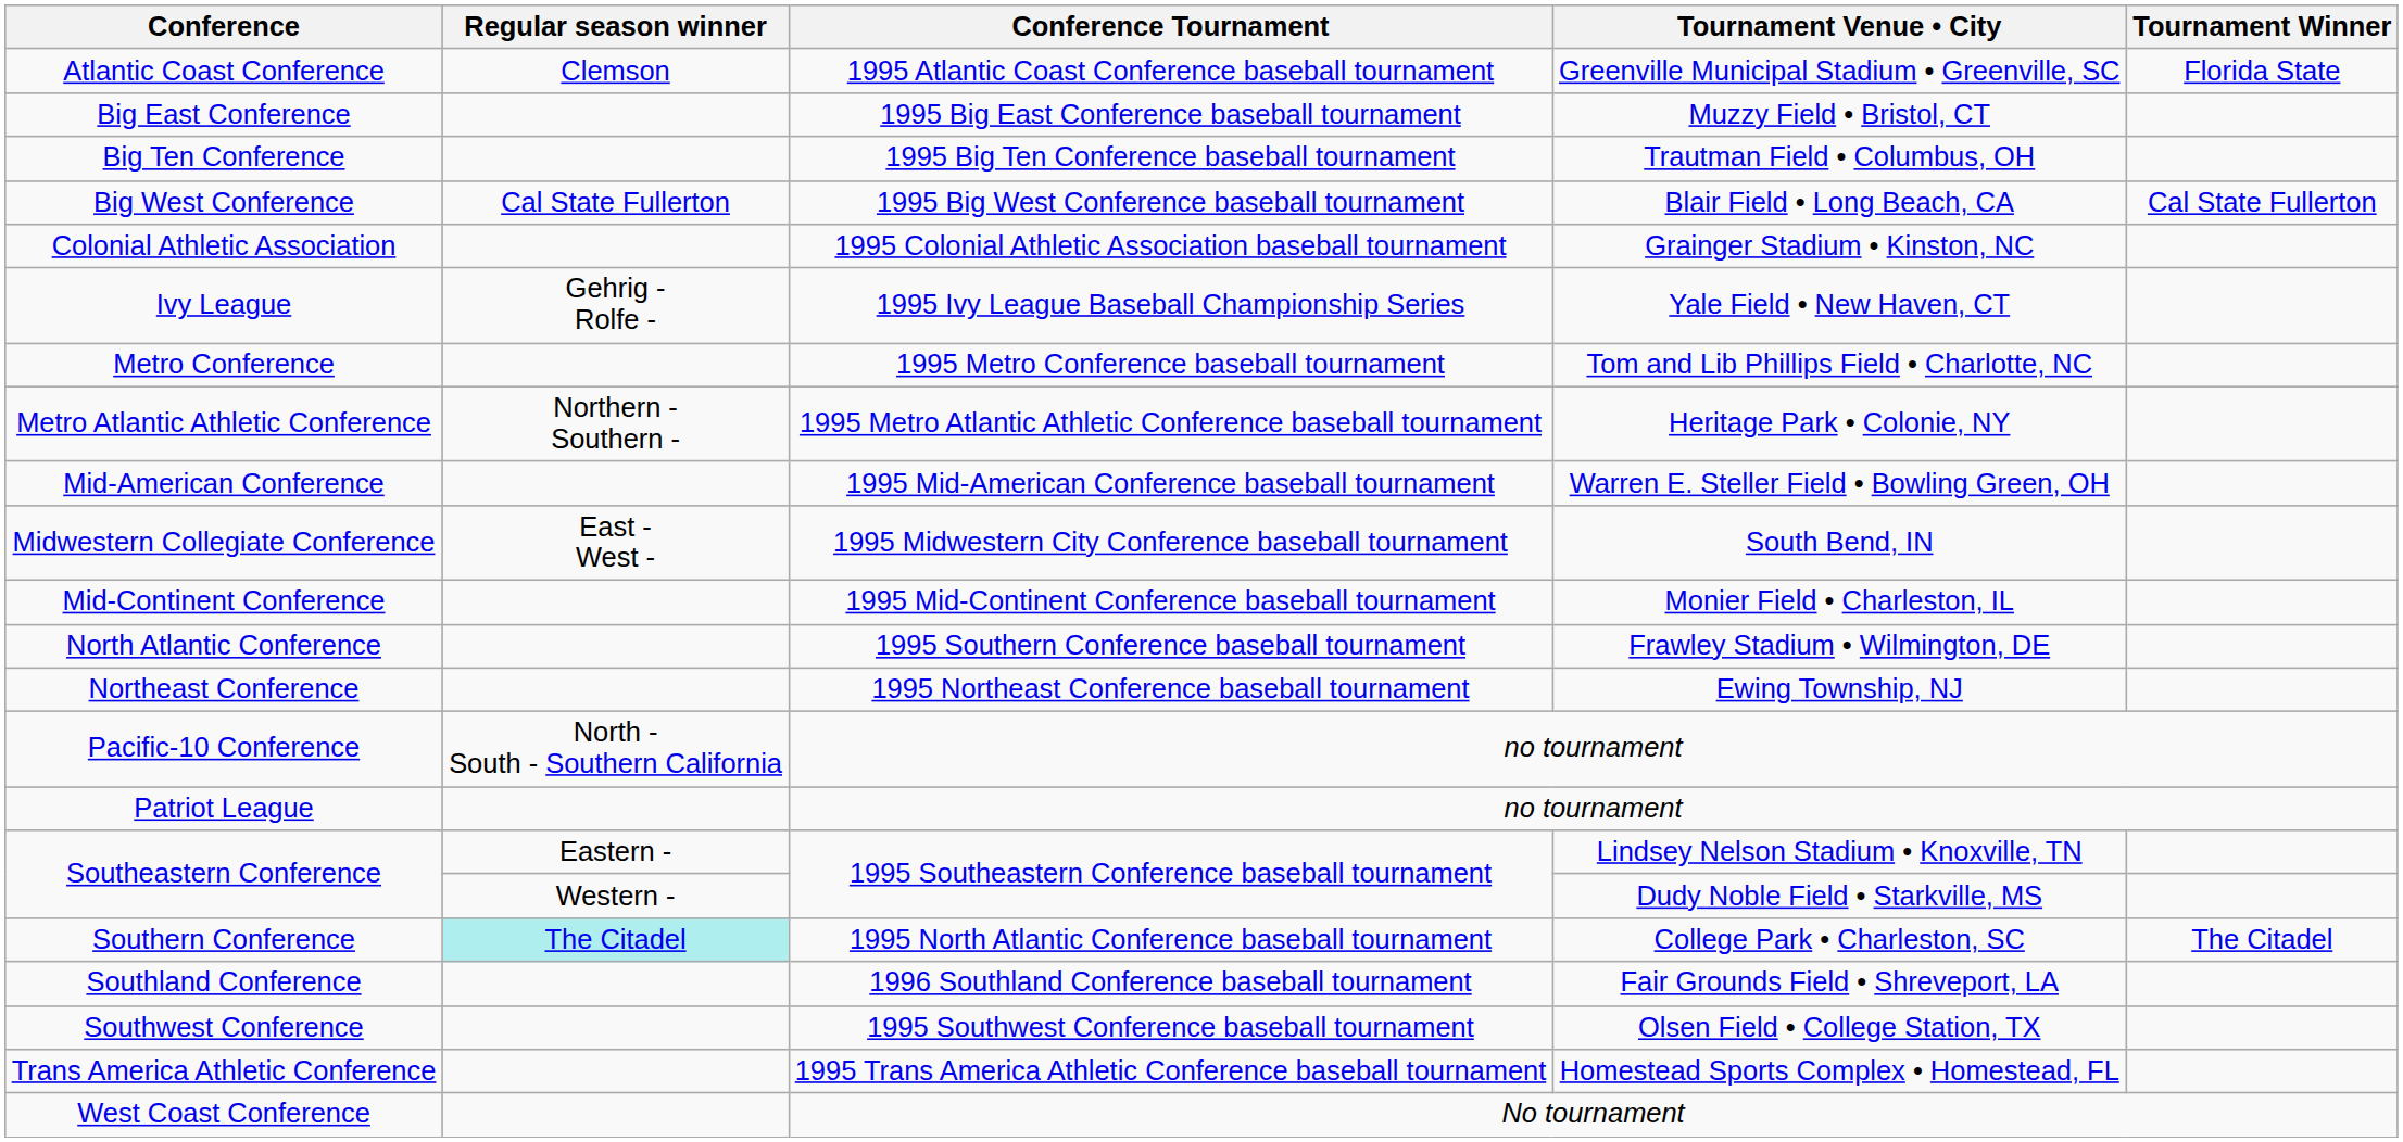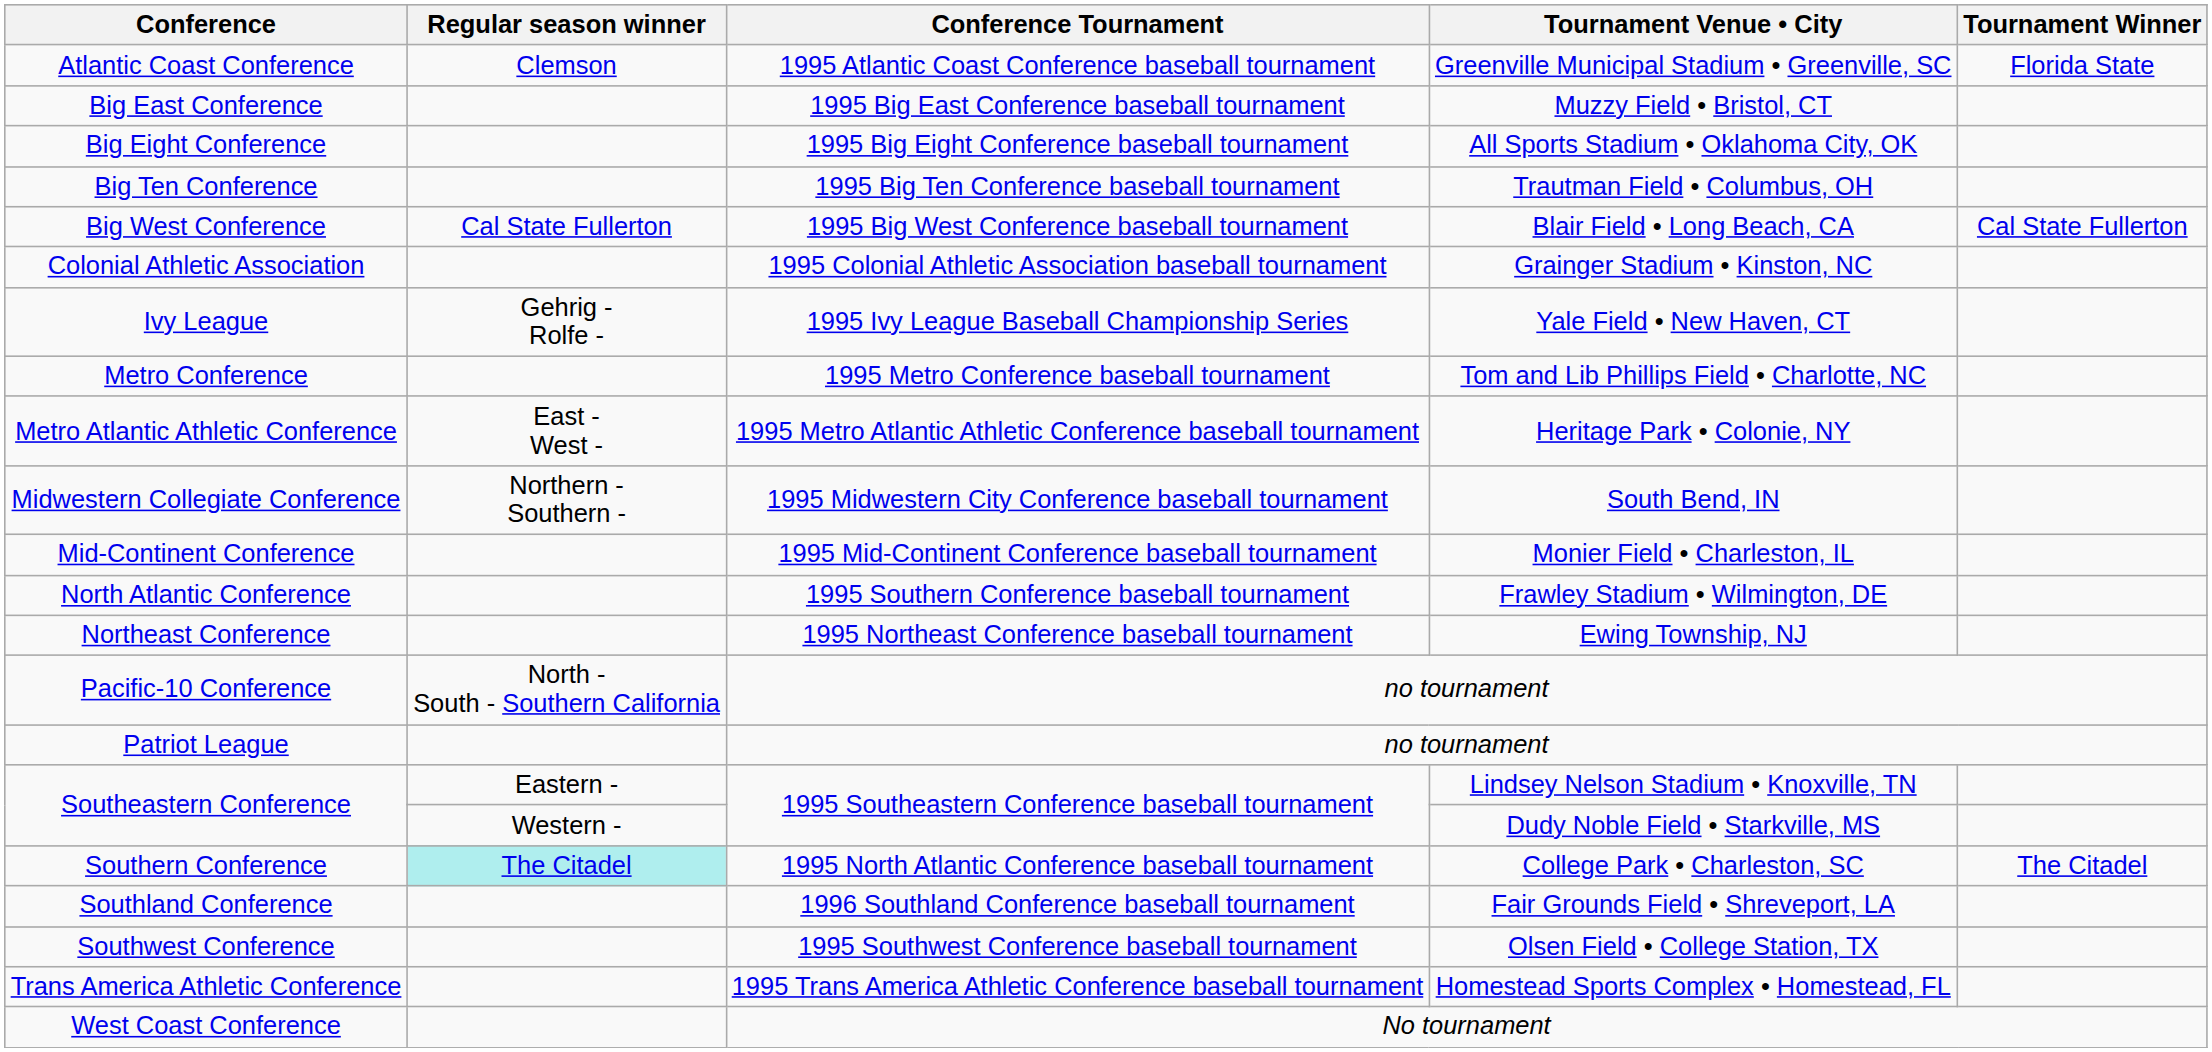 <table class="wikitable" style="text-align:center;">
 <tr>
 <th>Conference</th>
 <th>Regular season winner</th>
 <th>Conference Tournament</th>
 <th>Tournament Venue • City</th>
 <th>Tournament Winner</th>
 </tr>
 <tr>
 <td><a href='#'>Atlantic Coast Conference</a></td>
 <td><a href='#'>Clemson</a></td>
 <td><a href='#'>1995 Atlantic Coast Conference baseball tournament</a></td>
 <td><a href='#'>Greenville Municipal Stadium</a> • <a href='#'>Greenville, SC</a></td>
 <td><a href='#'>Florida State</a></td>
 </tr>
 <tr>
 <td><a href='#'>Big East Conference</a></td>
 <td></td>
 <td><a href='#'>1995 Big East Conference baseball tournament</a></td>
 <td><a href='#'>Muzzy Field</a> • <a href='#'>Bristol, CT</a></td>
+<td></td>
+</tr>
+<tr>
+<td><a href='#'>Big Eight Conference</a></td>
+<td></td>
+<td><a href='#'>1995 Big Eight Conference baseball tournament</a></td>
+<td><a href='#'>All Sports Stadium</a> • <a href='#'>Oklahoma City, OK</a></td>
 <td></td>
 </tr>
 <tr>
 <td><a href='#'>Big Ten Conference</a></td>
 <td></td>
 <td><a href='#'>1995 Big Ten Conference baseball tournament</a></td>
 <td><a href='#'>Trautman Field</a> • <a href='#'>Columbus, OH</a></td>
 <td></td>
 </tr>
 <tr>
 <td><a href='#'>Big West Conference</a></td>
 <td><a href='#'>Cal State Fullerton</a></td>
 <td><a href='#'>1995 Big West Conference baseball tournament</a></td>
 <td><a href='#'>Blair Field</a> • <a href='#'>Long Beach, CA</a></td>
 <td><a href='#'>Cal State Fullerton</a></td>
 </tr>
 <tr>
 <td><a href='#'>Colonial Athletic Association</a></td>
 <td></td>
 <td><a href='#'>1995 Colonial Athletic Association baseball tournament</a></td>
 <td><a href='#'>Grainger Stadium</a> • <a href='#'>Kinston, NC</a></td>
 <td></td>
 </tr>
 <tr>
 <td><a href='#'>Ivy League</a></td>
 <td>Gehrig - <br>Rolfe - </td>
 <td><a href='#'>1995 Ivy League Baseball Championship Series</a></td>
 <td><a href='#'>Yale Field</a> • <a href='#'>New Haven, CT</a></td>
 <td></td>
 </tr>
 <tr>
 <td><a href='#'>Metro Conference</a></td>
 <td></td>
 <td><a href='#'>1995 Metro Conference baseball tournament</a></td>
 <td><a href='#'>Tom and Lib Phillips Field</a> • <a href='#'>Charlotte, NC</a></td>
 <td></td>
 </tr>
 <tr>
 <td><a href='#'>Metro Atlantic Athletic Conference</a></td>
-<td>Northern - <br>Southern - </td>
+<td>East - <br>West - </td>
 <td><a href='#'>1995 Metro Atlantic Athletic Conference baseball tournament</a></td>
 <td><a href='#'>Heritage Park</a> • <a href='#'>Colonie, NY</a></td>
 <td></td>
 </tr>
 <tr>
-<td><a href='#'>Mid-American Conference</a></td>
-<td></td>
-<td><a href='#'>1995 Mid-American Conference baseball tournament</a></td>
-<td><a href='#'>Warren E. Steller Field</a> • <a href='#'>Bowling Green, OH</a></td>
-<td></td>
-</tr>
-<tr>
 <td><a href='#'>Midwestern Collegiate Conference</a></td>
-<td>East - <br>West - </td>
+<td>Northern - <br>Southern - </td>
 <td><a href='#'>1995 Midwestern City Conference baseball tournament</a></td>
 <td><a href='#'>South Bend, IN</a></td>
 <td></td>
 </tr>
 <tr>
 <td><a href='#'>Mid-Continent Conference</a></td>
 <td></td>
 <td><a href='#'>1995 Mid-Continent Conference baseball tournament</a></td>
 <td><a href='#'>Monier Field</a> • <a href='#'>Charleston, IL</a></td>
 <td></td>
 </tr>
 <tr>
 <td><a href='#'>North Atlantic Conference</a></td>
 <td></td>
 <td><a href='#'>1995 Southern Conference baseball tournament</a></td>
 <td><a href='#'>Frawley Stadium</a> • <a href='#'>Wilmington, DE</a></td>
 <td></td>
 </tr>
 <tr>
 <td><a href='#'>Northeast Conference</a></td>
 <td></td>
 <td><a href='#'>1995 Northeast Conference baseball tournament</a></td>
 <td><a href='#'>Ewing Township, NJ</a></td>
 <td></td>
 </tr>
 <tr>
 <td><a href='#'>Pacific-10 Conference</a></td>
 <td>North - <br>South - <a href='#'>Southern California</a></td>
 <td colspan=3><em>no tournament</em></td>
 </tr>
 <tr>
 <td><a href='#'>Patriot League</a></td>
 <td></td>
 <td colspan=3><em>no tournament</em></td>
 </tr>
 <tr>
 <td rowspan=2><a href='#'>Southeastern Conference</a></td>
 <td>Eastern - </td>
 <td rowspan=2><a href='#'>1995 Southeastern Conference baseball tournament</a></td>
 <td><a href='#'>Lindsey Nelson Stadium</a> • <a href='#'>Knoxville, TN</a></td>
 <td></td>
 </tr>
 <tr>
 <td>Western - </td>
 <td><a href='#'>Dudy Noble Field</a> • <a href='#'>Starkville, MS</a></td>
 <td></td>
 </tr>
 <tr>
 <td><a href='#'>Southern Conference</a></td>
 <td style="background: paleturquoise;"><a href='#'>The Citadel</a></td>
 <td><a href='#'>1995 North Atlantic Conference baseball tournament</a></td>
 <td><a href='#'>College Park</a> • <a href='#'>Charleston, SC</a></td>
 <td><a href='#'>The Citadel</a></td>
 </tr>
 <tr>
 <td><a href='#'>Southland Conference</a></td>
 <td></td>
 <td><a href='#'>1996 Southland Conference baseball tournament</a></td>
 <td><a href='#'>Fair Grounds Field</a> • <a href='#'>Shreveport, LA</a></td>
 <td></td>
 </tr>
 <tr>
 <td><a href='#'>Southwest Conference</a></td>
 <td></td>
 <td><a href='#'>1995 Southwest Conference baseball tournament</a></td>
 <td><a href='#'>Olsen Field</a> • <a href='#'>College Station, TX</a></td>
 <td></td>
 </tr>
 <tr>
 <td><a href='#'>Trans America Athletic Conference</a></td>
 <td></td>
 <td><a href='#'>1995 Trans America Athletic Conference baseball tournament</a></td>
 <td><a href='#'>Homestead Sports Complex</a> • <a href='#'>Homestead, FL</a></td>
 <td></td>
 </tr>
 <tr>
 <td><a href='#'>West Coast Conference</a></td>
 <td></td>
 <td colspan=3><em>No tournament</em></td>
 </tr>
 </table>
